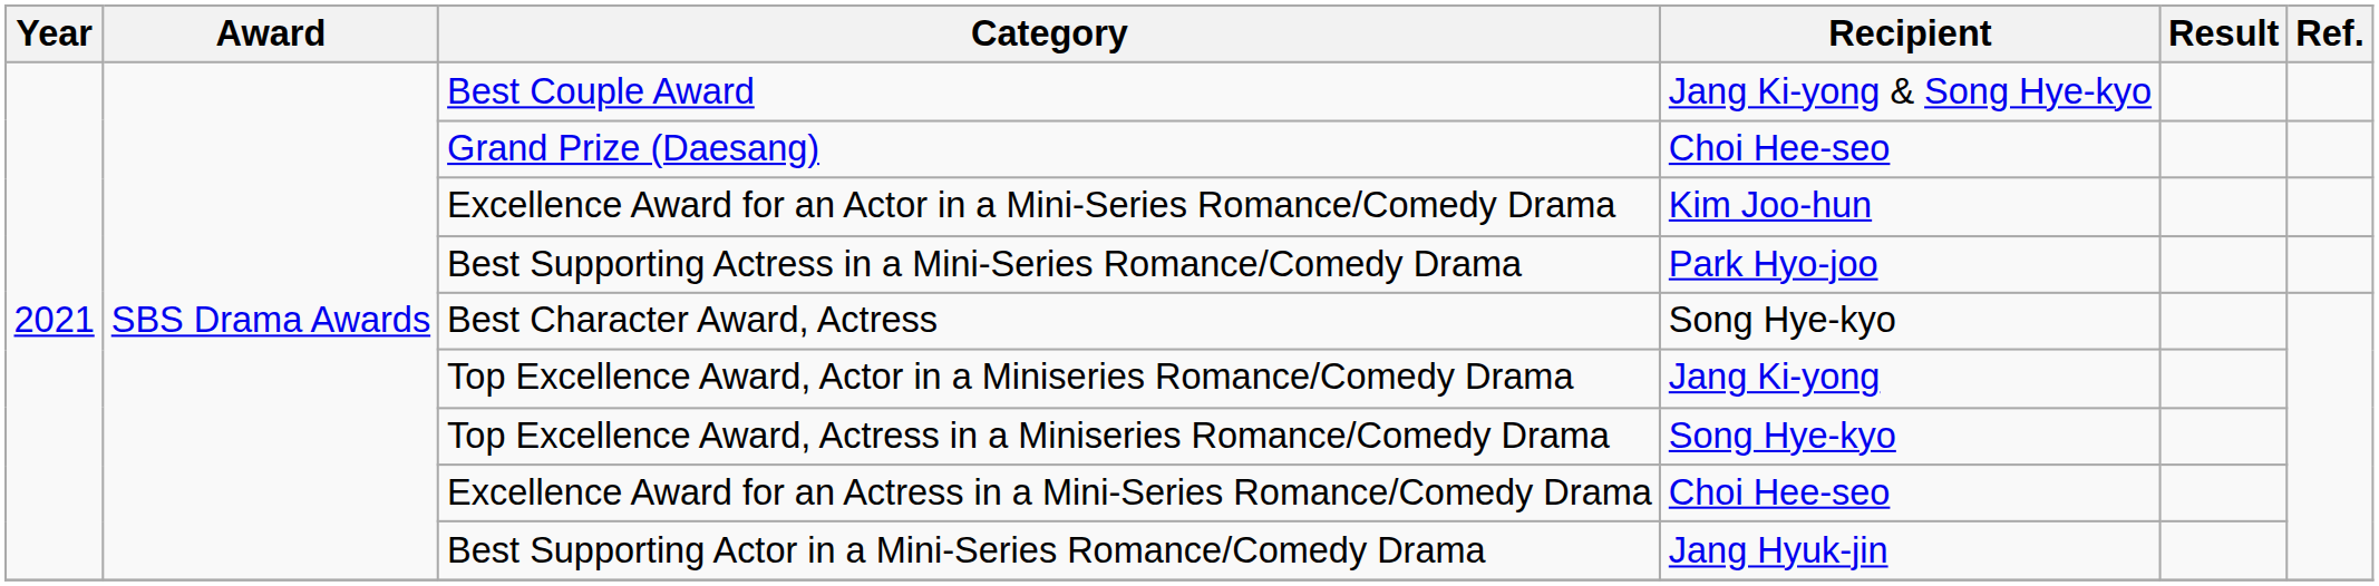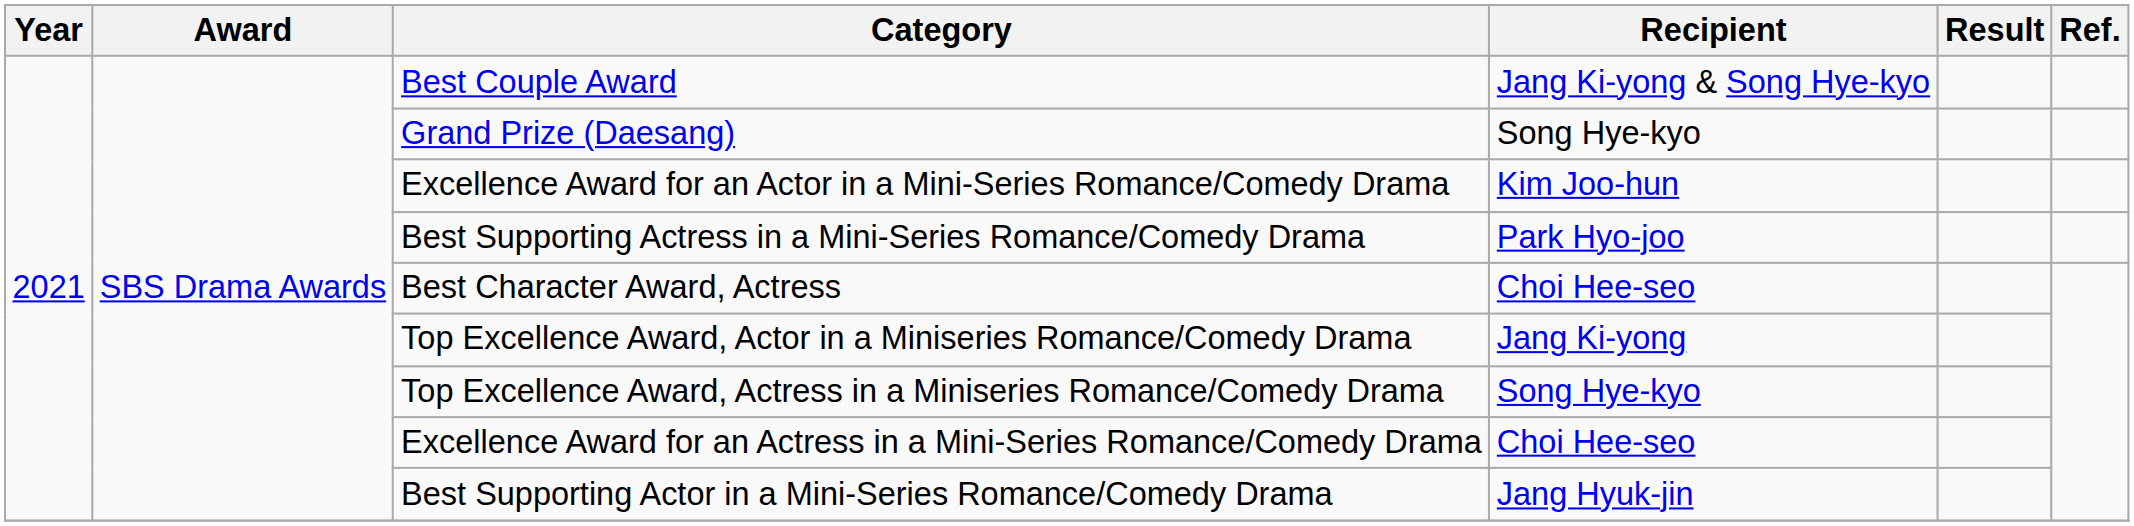 <table class="wikitable sortable">
 <tr>
 <th>Year</th>
 <th>Award</th>
 <th>Category</th>
 <th>Recipient</th>
 <th>Result</th>
 <th>Ref.</th>
 </tr>
 <tr>
 <td rowspan=9><a href='#'>2021</a></td>
 <td rowspan=9><a href='#'>SBS Drama Awards</a></td>
 <td><a href='#'>Best Couple Award</a></td>
 <td><a href='#'>Jang Ki-yong</a> & <a href='#'>Song Hye-kyo</a></td>
 <td></td>
 <td></td>
 </tr>
 <tr>
 <td><a href='#'>Grand Prize (Daesang)</a></td>
-<td><a href='#'>Choi Hee-seo</a></td>
+<td>Song Hye-kyo</td>
 <td></td>
 <td></td>
 </tr>
 <tr>
 <td>Excellence Award for an Actor in a Mini-Series Romance/Comedy Drama</td>
 <td><a href='#'>Kim Joo-hun</a></td>
 <td></td>
 <td></td>
 </tr>
 <tr>
 <td>Best Supporting Actress in a Mini-Series Romance/Comedy Drama</td>
 <td><a href='#'>Park Hyo-joo</a></td>
 <td></td>
 <td></td>
 </tr>
 <tr>
 <td>Best Character Award, Actress</td>
-<td>Song Hye-kyo</td>
+<td><a href='#'>Choi Hee-seo</a></td>
 <td></td>
 <td rowspan=5></td>
 </tr>
 <tr>
 <td>Top Excellence Award, Actor in a Miniseries Romance/Comedy Drama</td>
 <td><a href='#'>Jang Ki-yong</a></td>
 <td></td>
 </tr>
 <tr>
 <td>Top Excellence Award, Actress in a Miniseries Romance/Comedy Drama</td>
 <td><a href='#'>Song Hye-kyo</a></td>
 <td></td>
 </tr>
 <tr>
 <td>Excellence Award for an Actress in a Mini-Series Romance/Comedy Drama</td>
 <td><a href='#'>Choi Hee-seo</a></td>
 <td></td>
 </tr>
 <tr>
 <td>Best Supporting Actor in a Mini-Series Romance/Comedy Drama</td>
 <td><a href='#'>Jang Hyuk-jin</a></td>
 <td></td>
 </tr>
 <tr>
 </tr>
 </table>
